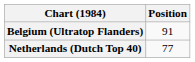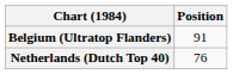 <table class="wikitable sortable plainrowheaders">
 <tr>
 <th>Chart (1984)</th>
 <th>Position</th>
 </tr>
 <tr>
 <th scope="row">Belgium (Ultratop Flanders)</th>
 <td style="text-align:center;">91</td>
 </tr>
 <tr>
 <th scope="row">Netherlands (Dutch Top 40)</th>
-<td style="text-align:center;">77</td>
+<td style="text-align:center;">76</td>
 </tr>
 </table>
